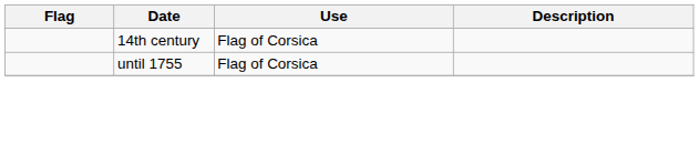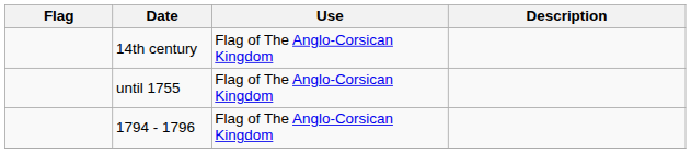 <table class="wikitable">
 <tr style="background:#efefef;">
 <th style="width:110px;">Flag</th>
 <th style="width:100px;">Date</th>
 <th style="width:250px;">Use</th>
 <th style="width:250px;">Description</th>
 </tr>
 <tr>
 <td></td>
 <td>14th century</td>
-<td>Flag of Corsica</td>
+<td>Flag of The <a href='#'>Anglo-Corsican Kingdom</a></td>
 <td></td>
 </tr>
 <tr>
 <td></td>
 <td>until 1755</td>
-<td>Flag of Corsica</td>
+<td>Flag of The <a href='#'>Anglo-Corsican Kingdom</a></td>
+<td></td>
+</tr>
+<tr>
+<td></td>
+<td>1794 - 1796</td>
+<td>Flag of The <a href='#'>Anglo-Corsican Kingdom</a></td>
 <td></td>
 </tr>
 <tr>
 </tr>
 </table>
